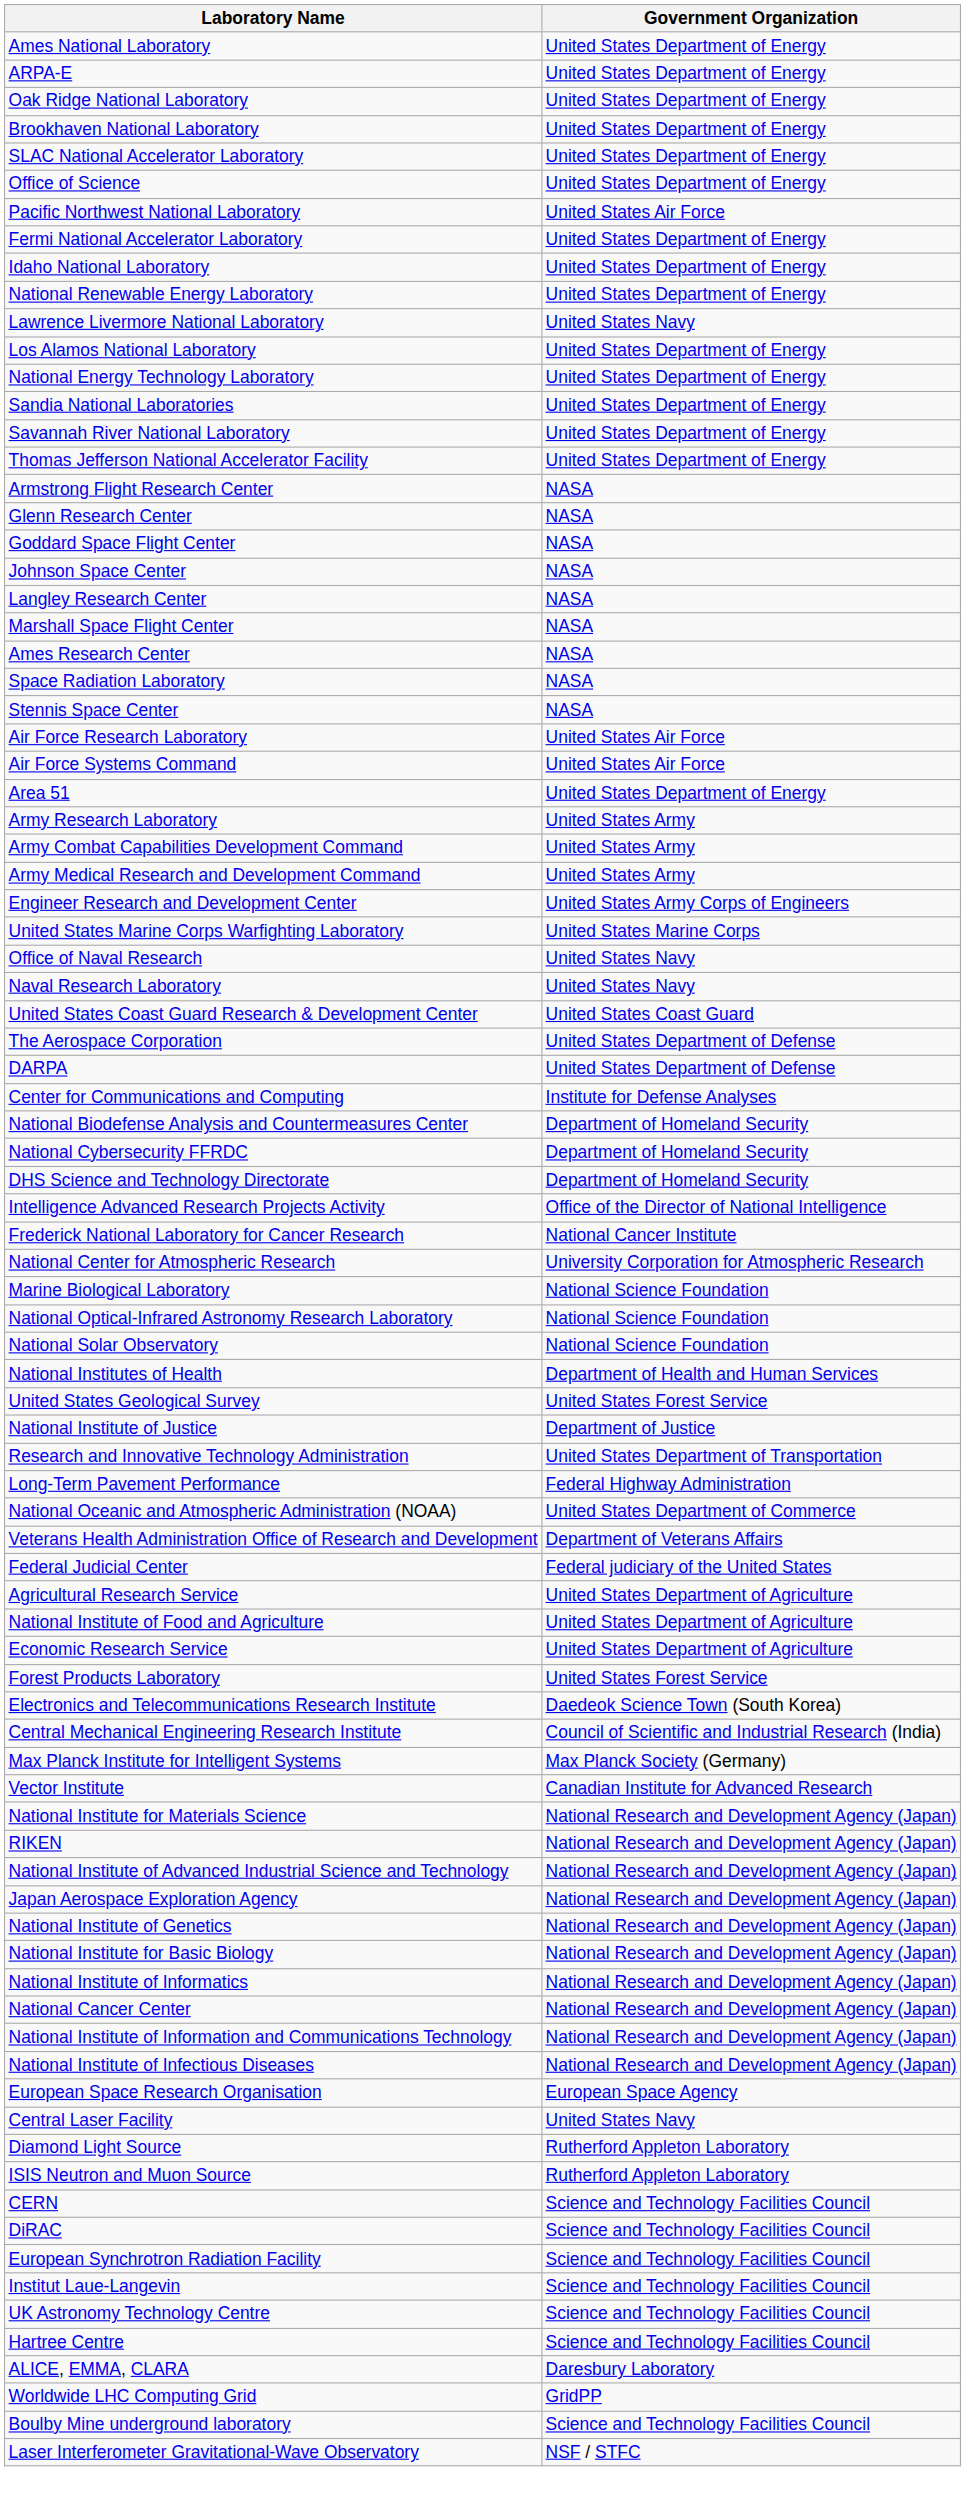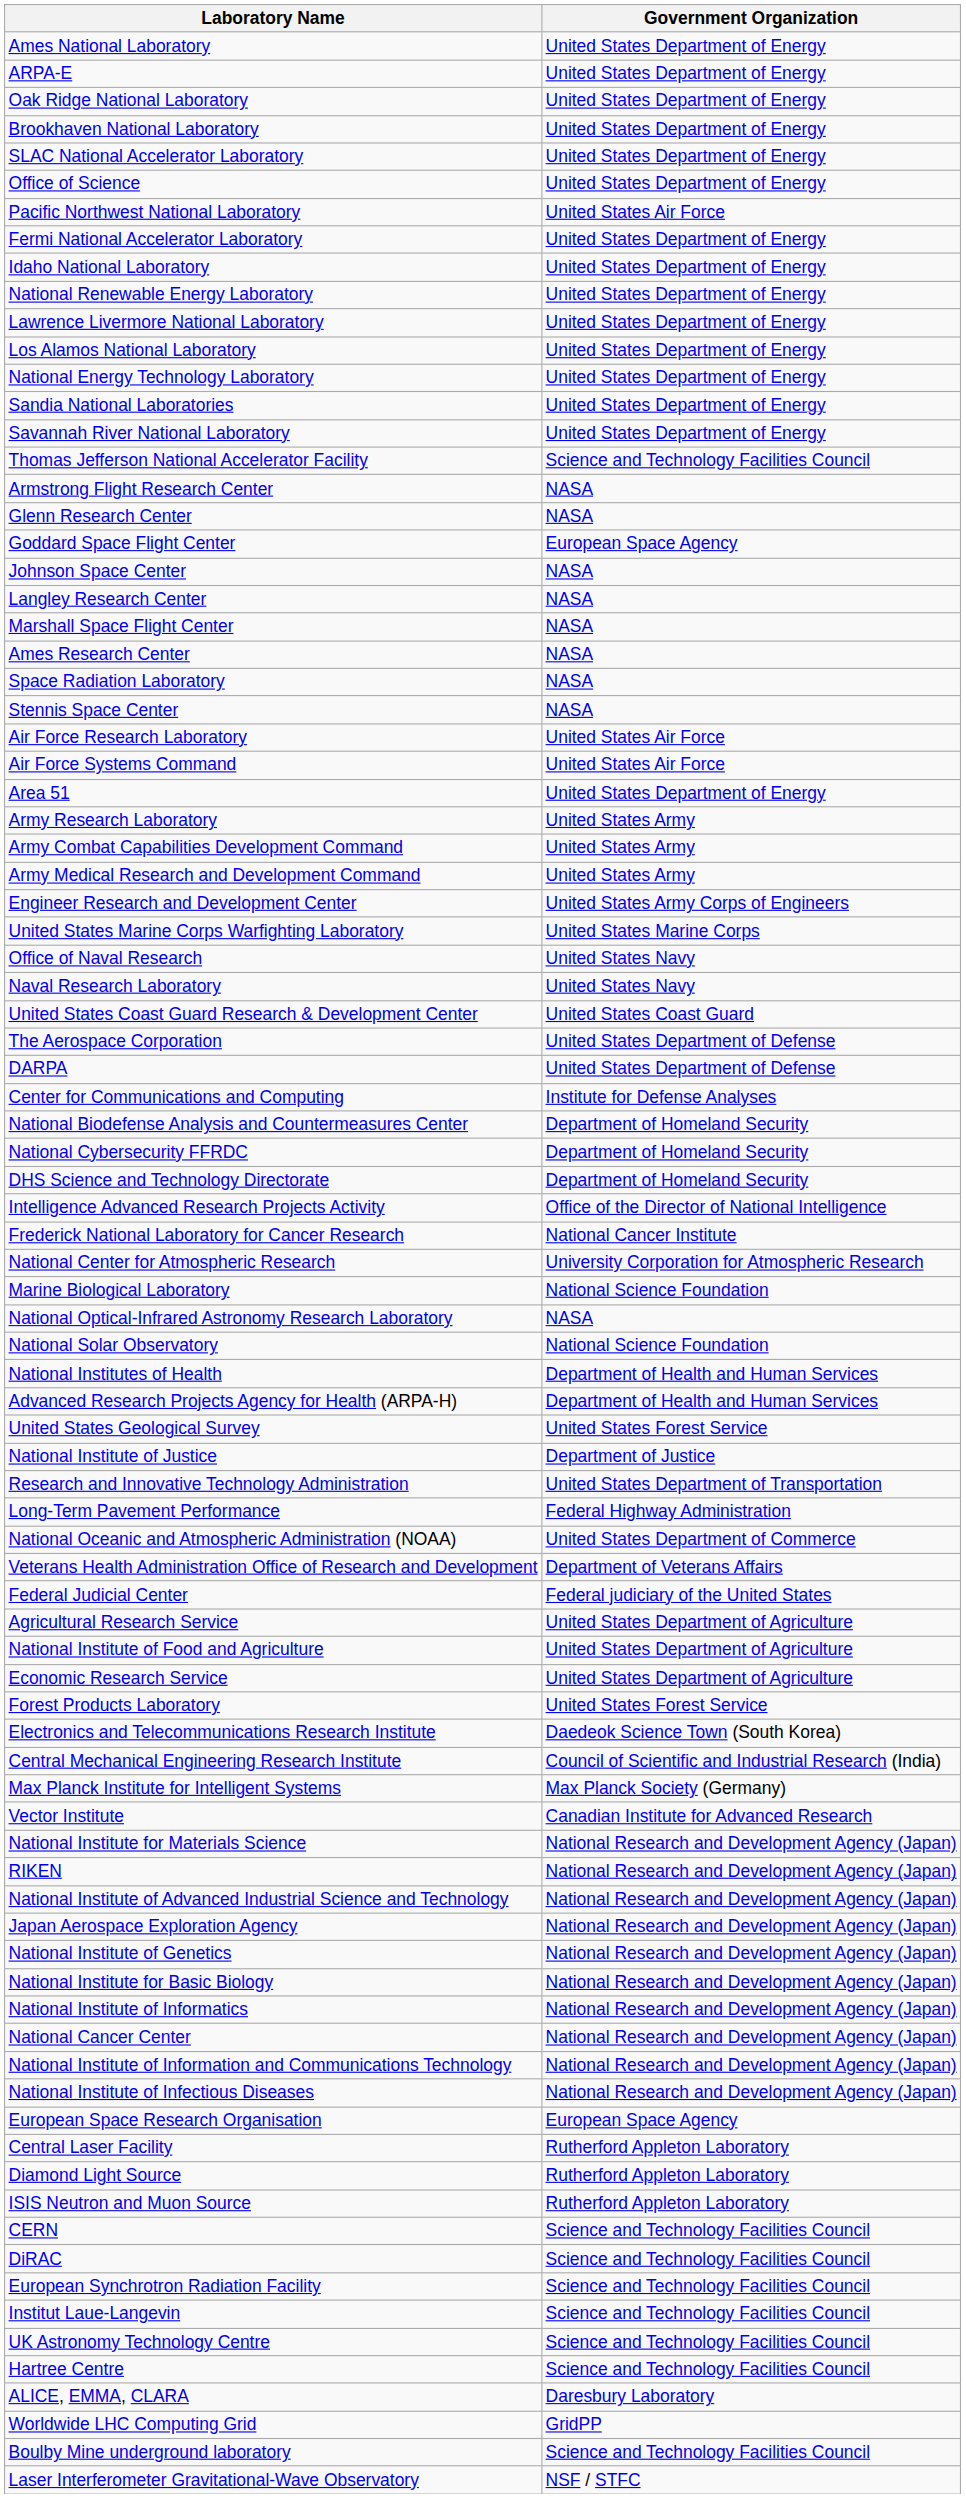 <table class="wikitable sortable">
 <tr>
 <th>Laboratory Name</th>
 <th>Government Organization</th>
 </tr>
 <tr>
 <td><a href='#'>Ames National Laboratory</a></td>
 <td><a href='#'>United States Department of Energy</a></td>
 </tr>
 <tr>
 <td><a href='#'>ARPA-E</a></td>
 <td><a href='#'>United States Department of Energy</a></td>
 </tr>
 <tr>
 <td><a href='#'>Oak Ridge National Laboratory</a></td>
 <td><a href='#'>United States Department of Energy</a></td>
 </tr>
 <tr>
 <td><a href='#'>Brookhaven National Laboratory</a></td>
 <td><a href='#'>United States Department of Energy</a></td>
 </tr>
 <tr>
 <td><a href='#'>SLAC National Accelerator Laboratory</a></td>
 <td><a href='#'>United States Department of Energy</a></td>
 </tr>
 <tr>
 <td><a href='#'>Office of Science</a></td>
 <td><a href='#'>United States Department of Energy</a></td>
 </tr>
 <tr>
 <td><a href='#'>Pacific Northwest National Laboratory</a></td>
 <td><a href='#'>United States Air Force</a></td>
 </tr>
 <tr>
 <td><a href='#'>Fermi National Accelerator Laboratory</a></td>
 <td><a href='#'>United States Department of Energy</a></td>
 </tr>
 <tr>
 <td><a href='#'>Idaho National Laboratory</a></td>
 <td><a href='#'>United States Department of Energy</a></td>
 </tr>
 <tr>
 <td><a href='#'>National Renewable Energy Laboratory</a></td>
 <td><a href='#'>United States Department of Energy</a></td>
 </tr>
 <tr>
 <td><a href='#'>Lawrence Livermore National Laboratory</a></td>
-<td><a href='#'>United States Navy</a></td>
+<td><a href='#'>United States Department of Energy</a></td>
 </tr>
 <tr>
 <td><a href='#'>Los Alamos National Laboratory</a></td>
 <td><a href='#'>United States Department of Energy</a></td>
 </tr>
 <tr>
 <td><a href='#'>National Energy Technology Laboratory</a></td>
 <td><a href='#'>United States Department of Energy</a></td>
 </tr>
 <tr>
 <td><a href='#'>Sandia National Laboratories</a></td>
 <td><a href='#'>United States Department of Energy</a></td>
 </tr>
 <tr>
 <td><a href='#'>Savannah River National Laboratory</a></td>
 <td><a href='#'>United States Department of Energy</a></td>
 </tr>
 <tr>
 <td><a href='#'>Thomas Jefferson National Accelerator Facility</a></td>
-<td><a href='#'>United States Department of Energy</a></td>
+<td><a href='#'>Science and Technology Facilities Council</a></td>
 </tr>
 <tr>
 <td><a href='#'>Armstrong Flight Research Center</a></td>
 <td><a href='#'>NASA</a></td>
 </tr>
 <tr>
 <td><a href='#'>Glenn Research Center</a></td>
 <td><a href='#'>NASA</a></td>
 </tr>
 <tr>
 <td><a href='#'>Goddard Space Flight Center</a></td>
-<td><a href='#'>NASA</a></td>
+<td><a href='#'>European Space Agency</a></td>
 </tr>
 <tr>
 <td><a href='#'>Johnson Space Center</a></td>
 <td><a href='#'>NASA</a></td>
 </tr>
 <tr>
 <td><a href='#'>Langley Research Center</a></td>
 <td><a href='#'>NASA</a></td>
 </tr>
 <tr>
 <td><a href='#'>Marshall Space Flight Center</a></td>
 <td><a href='#'>NASA</a></td>
 </tr>
 <tr>
 <td><a href='#'>Ames Research Center</a></td>
 <td><a href='#'>NASA</a></td>
 </tr>
 <tr>
 <td><a href='#'>Space Radiation Laboratory</a></td>
 <td><a href='#'>NASA</a></td>
 </tr>
 <tr>
 <td><a href='#'>Stennis Space Center</a></td>
 <td><a href='#'>NASA</a></td>
 </tr>
 <tr>
 <td><a href='#'>Air Force Research Laboratory</a></td>
 <td><a href='#'>United States Air Force</a></td>
 </tr>
 <tr>
 <td><a href='#'>Air Force Systems Command</a></td>
 <td><a href='#'>United States Air Force</a></td>
 </tr>
 <tr>
 <td><a href='#'>Area 51</a></td>
 <td><a href='#'>United States Department of Energy</a></td>
 </tr>
 <tr>
 <td><a href='#'>Army Research Laboratory</a></td>
 <td><a href='#'>United States Army</a></td>
 </tr>
 <tr>
 <td><a href='#'>Army Combat Capabilities Development Command</a></td>
 <td><a href='#'>United States Army</a></td>
 </tr>
 <tr>
 <td><a href='#'>Army Medical Research and Development Command</a></td>
 <td><a href='#'>United States Army</a></td>
 </tr>
 <tr>
 <td><a href='#'>Engineer Research and Development Center</a></td>
 <td><a href='#'>United States Army Corps of Engineers</a></td>
 </tr>
 <tr>
 <td><a href='#'>United States Marine Corps Warfighting Laboratory</a></td>
 <td><a href='#'>United States Marine Corps</a></td>
 </tr>
 <tr>
 <td><a href='#'>Office of Naval Research</a></td>
 <td><a href='#'>United States Navy</a></td>
 </tr>
 <tr>
 <td><a href='#'>Naval Research Laboratory</a></td>
 <td><a href='#'>United States Navy</a></td>
 </tr>
 <tr>
 <td><a href='#'>United States Coast Guard Research & Development Center</a></td>
 <td><a href='#'>United States Coast Guard</a></td>
 </tr>
 <tr>
 <td><a href='#'>The Aerospace Corporation</a></td>
 <td><a href='#'>United States Department of Defense</a></td>
 </tr>
 <tr>
 <td><a href='#'>DARPA</a></td>
 <td><a href='#'>United States Department of Defense</a></td>
 </tr>
 <tr>
 <td><a href='#'>Center for Communications and Computing</a></td>
 <td><a href='#'>Institute for Defense Analyses</a></td>
 </tr>
 <tr>
 <td><a href='#'>National Biodefense Analysis and Countermeasures Center</a></td>
 <td><a href='#'>Department of Homeland Security</a></td>
 </tr>
 <tr>
 <td><a href='#'>National Cybersecurity FFRDC</a></td>
 <td><a href='#'>Department of Homeland Security</a></td>
 </tr>
 <tr>
 <td><a href='#'>DHS Science and Technology Directorate</a></td>
 <td><a href='#'>Department of Homeland Security</a></td>
 </tr>
 <tr>
 <td><a href='#'>Intelligence Advanced Research Projects Activity</a></td>
 <td><a href='#'>Office of the Director of National Intelligence</a></td>
 </tr>
 <tr>
 <td><a href='#'>Frederick National Laboratory for Cancer Research</a></td>
 <td><a href='#'>National Cancer Institute</a></td>
 </tr>
 <tr>
 <td><a href='#'>National Center for Atmospheric Research</a></td>
 <td><a href='#'>University Corporation for Atmospheric Research</a></td>
 </tr>
 <tr>
 <td><a href='#'>Marine Biological Laboratory</a></td>
 <td><a href='#'>National Science Foundation</a></td>
 </tr>
 <tr>
 <td><a href='#'>National Optical-Infrared Astronomy Research Laboratory</a></td>
-<td><a href='#'>National Science Foundation</a></td>
+<td><a href='#'>NASA</a></td>
 </tr>
 <tr>
 <td><a href='#'>National Solar Observatory</a></td>
 <td><a href='#'>National Science Foundation</a></td>
 </tr>
 <tr>
 <td><a href='#'>National Institutes of Health</a></td>
+<td><a href='#'>Department of Health and Human Services</a></td>
+</tr>
+<tr>
+<td><a href='#'>Advanced Research Projects Agency for Health</a> (ARPA-H)</td>
 <td><a href='#'>Department of Health and Human Services</a></td>
 </tr>
 <tr>
 <td><a href='#'>United States Geological Survey</a></td>
 <td><a href='#'>United States Forest Service</a></td>
 </tr>
 <tr>
 <td><a href='#'>National Institute of Justice</a></td>
 <td><a href='#'>Department of Justice</a></td>
 </tr>
 <tr>
 <td><a href='#'>Research and Innovative Technology Administration</a></td>
 <td><a href='#'>United States Department of Transportation</a></td>
 </tr>
 <tr>
 <td><a href='#'>Long-Term Pavement Performance</a></td>
 <td><a href='#'>Federal Highway Administration</a></td>
 </tr>
 <tr>
 <td><a href='#'>National Oceanic and Atmospheric Administration</a> (NOAA)</td>
 <td><a href='#'>United States Department of Commerce</a></td>
 </tr>
 <tr>
 <td><a href='#'>Veterans Health Administration Office of Research and Development</a></td>
 <td><a href='#'>Department of Veterans Affairs</a></td>
 </tr>
 <tr>
 <td><a href='#'>Federal Judicial Center</a></td>
 <td><a href='#'>Federal judiciary of the United States</a></td>
 </tr>
 <tr>
 <td><a href='#'>Agricultural Research Service</a></td>
 <td><a href='#'>United States Department of Agriculture</a></td>
 </tr>
 <tr>
 <td><a href='#'>National Institute of Food and Agriculture</a></td>
 <td><a href='#'>United States Department of Agriculture</a></td>
 </tr>
 <tr>
 <td><a href='#'>Economic Research Service</a></td>
 <td><a href='#'>United States Department of Agriculture</a></td>
 </tr>
 <tr>
 <td><a href='#'>Forest Products Laboratory</a></td>
 <td><a href='#'>United States Forest Service</a></td>
 </tr>
 <tr>
 <td><a href='#'>Electronics and Telecommunications Research Institute</a></td>
 <td><a href='#'>Daedeok Science Town</a> (South Korea)</td>
 </tr>
 <tr>
 <td><a href='#'>Central Mechanical Engineering Research Institute</a></td>
 <td><a href='#'>Council of Scientific and Industrial Research</a> (India)</td>
 </tr>
 <tr>
 <td><a href='#'>Max Planck Institute for Intelligent Systems</a></td>
 <td><a href='#'>Max Planck Society</a> (Germany)</td>
 </tr>
 <tr>
 <td><a href='#'>Vector Institute</a></td>
 <td><a href='#'>Canadian Institute for Advanced Research</a></td>
 </tr>
 <tr>
 <td><a href='#'>National Institute for Materials Science</a></td>
 <td><a href='#'>National Research and Development Agency (Japan)</a></td>
 </tr>
 <tr>
 <td><a href='#'>RIKEN</a></td>
 <td><a href='#'>National Research and Development Agency (Japan)</a></td>
 </tr>
 <tr>
 <td><a href='#'>National Institute of Advanced Industrial Science and Technology</a></td>
 <td><a href='#'>National Research and Development Agency (Japan)</a></td>
 </tr>
 <tr>
 <td><a href='#'>Japan Aerospace Exploration Agency</a></td>
 <td><a href='#'>National Research and Development Agency (Japan)</a></td>
 </tr>
 <tr>
 <td><a href='#'>National Institute of Genetics</a></td>
 <td><a href='#'>National Research and Development Agency (Japan)</a></td>
 </tr>
 <tr>
 <td><a href='#'>National Institute for Basic Biology</a></td>
 <td><a href='#'>National Research and Development Agency (Japan)</a></td>
 </tr>
 <tr>
 <td><a href='#'>National Institute of Informatics</a></td>
 <td><a href='#'>National Research and Development Agency (Japan)</a></td>
 </tr>
 <tr>
 <td><a href='#'>National Cancer Center</a></td>
 <td><a href='#'>National Research and Development Agency (Japan)</a></td>
 </tr>
 <tr>
 <td><a href='#'>National Institute of Information and Communications Technology</a></td>
 <td><a href='#'>National Research and Development Agency (Japan)</a></td>
 </tr>
 <tr>
 <td><a href='#'>National Institute of Infectious Diseases</a></td>
 <td><a href='#'>National Research and Development Agency (Japan)</a></td>
 </tr>
 <tr>
 <td><a href='#'>European Space Research Organisation</a></td>
 <td><a href='#'>European Space Agency</a></td>
 </tr>
 <tr>
 <td><a href='#'>Central Laser Facility</a></td>
-<td><a href='#'>United States Navy</a></td>
+<td><a href='#'>Rutherford Appleton Laboratory</a></td>
 </tr>
 <tr>
 <td><a href='#'>Diamond Light Source</a></td>
 <td><a href='#'>Rutherford Appleton Laboratory</a></td>
 </tr>
 <tr>
 <td><a href='#'>ISIS Neutron and Muon Source</a></td>
 <td><a href='#'>Rutherford Appleton Laboratory</a></td>
 </tr>
 <tr>
 <td><a href='#'>CERN</a></td>
 <td><a href='#'>Science and Technology Facilities Council</a></td>
 </tr>
 <tr>
 <td><a href='#'>DiRAC</a></td>
 <td><a href='#'>Science and Technology Facilities Council</a></td>
 </tr>
 <tr>
 <td><a href='#'>European Synchrotron Radiation Facility</a></td>
 <td><a href='#'>Science and Technology Facilities Council</a></td>
 </tr>
 <tr>
 <td><a href='#'>Institut Laue-Langevin</a></td>
 <td><a href='#'>Science and Technology Facilities Council</a></td>
 </tr>
 <tr>
 <td><a href='#'>UK Astronomy Technology Centre</a></td>
 <td><a href='#'>Science and Technology Facilities Council</a></td>
 </tr>
 <tr>
 <td><a href='#'>Hartree Centre</a></td>
 <td><a href='#'>Science and Technology Facilities Council</a></td>
 </tr>
 <tr>
 <td><a href='#'>ALICE</a>, <a href='#'>EMMA</a>, <a href='#'>CLARA</a></td>
 <td><a href='#'>Daresbury Laboratory</a></td>
 </tr>
 <tr>
 <td><a href='#'>Worldwide LHC Computing Grid</a></td>
 <td><a href='#'>GridPP</a></td>
 </tr>
 <tr>
 <td><a href='#'>Boulby Mine underground laboratory</a></td>
 <td><a href='#'>Science and Technology Facilities Council</a></td>
 </tr>
 <tr>
 <td><a href='#'>Laser Interferometer Gravitational-Wave Observatory</a></td>
 <td><a href='#'>NSF</a> / <a href='#'>STFC</a></td>
 </tr>
 </table>
